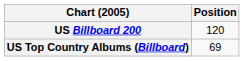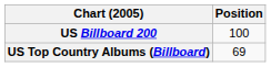 <table class="wikitable plainrowheaders" style="text-align:center">
 <tr>
 <th scope="col">Chart (2005)</th>
 <th scope="col">Position</th>
 </tr>
 <tr>
 <th scope="row">US <em><a href='#'>Billboard 200</a></em></th>
-<td>120</td>
+<td>100</td>
 </tr>
 <tr>
 <th scope="row">US Top Country Albums (<em><a href='#'>Billboard</a></em>)</th>
 <td>69</td>
 </tr>
 </table>
